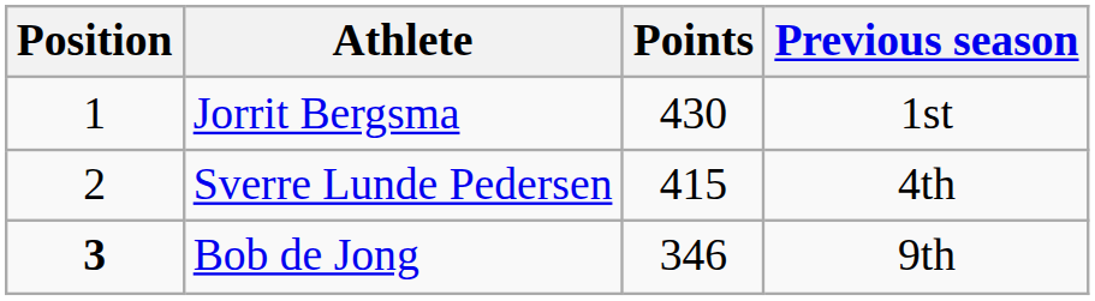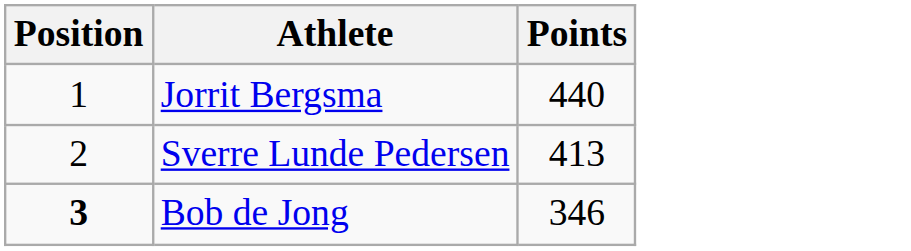 <table class="wikitable">
 <tr>
 <th>Position</th>
 <th>Athlete</th>
 <th>Points</th>
-<th><a href='#'>Previous season</a></th>
 </tr>
 <tr align="center">
 <td>1</td>
 <td align="left"> <a href='#'>Jorrit Bergsma</a></td>
-<td>430</td>
-<td>1st</td>
+<td>440</td>
 </tr>
 <tr align="center">
 <td>2</td>
 <td align="left"> <a href='#'>Sverre Lunde Pedersen</a></td>
-<td>415</td>
-<td>4th</td>
+<td>413</td>
 </tr>
 <tr align="center">
 <td><strong>3</strong></td>
 <td align="left"> <a href='#'>Bob de Jong</a></td>
 <td>346</td>
-<td>9th</td>
 </tr>
 </table>
